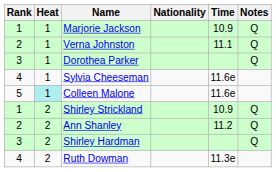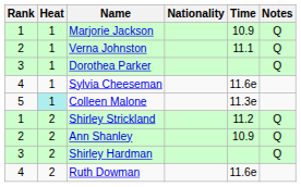 <table class="wikitable sortable" style="text-align:center">
 <tr>
 <th>Rank</th>
 <th>Heat</th>
 <th>Name</th>
 <th>Nationality</th>
 <th>Time</th>
 <th>Notes</th>
 </tr>
 <tr bgcolor=ccffcc>
 <td>1</td>
 <td>1</td>
 <td align=left><a href='#'>Marjorie Jackson</a></td>
 <td align=left></td>
 <td>10.9</td>
 <td>Q</td>
 </tr>
 <tr bgcolor=ccffcc>
 <td>2</td>
 <td>1</td>
 <td align=left><a href='#'>Verna Johnston</a></td>
 <td align=left></td>
 <td>11.1</td>
 <td>Q</td>
 </tr>
 <tr bgcolor=ccffcc>
 <td>3</td>
 <td>1</td>
 <td align=left><a href='#'>Dorothea Parker</a></td>
 <td align=left></td>
 <td></td>
 <td>Q</td>
 </tr>
 <tr>
 <td>4</td>
 <td>1</td>
 <td align=left><a href='#'>Sylvia Cheeseman</a></td>
 <td align=left></td>
 <td>11.6e</td>
 <td></td>
 </tr>
 <tr>
 <td>5</td>
 <td style="background: paleturquoise;">1</td>
 <td align=left><a href='#'>Colleen Malone</a></td>
 <td align=left></td>
-<td>11.6e</td>
+<td>11.3e</td>
 <td></td>
 </tr>
 <tr bgcolor=ccffcc>
 <td>1</td>
 <td>2</td>
 <td align=left><a href='#'>Shirley Strickland</a></td>
 <td align=left></td>
-<td>10.9</td>
+<td>11.2</td>
 <td>Q</td>
 </tr>
 <tr bgcolor=ccffcc>
 <td>2</td>
 <td>2</td>
 <td align=left><a href='#'>Ann Shanley</a></td>
 <td align=left></td>
-<td>11.2</td>
+<td>10.9</td>
 <td>Q</td>
 </tr>
 <tr bgcolor=ccffcc>
 <td>3</td>
 <td>2</td>
 <td align=left><a href='#'>Shirley Hardman</a></td>
 <td align=left></td>
 <td></td>
 <td>Q</td>
 </tr>
 <tr>
 <td>4</td>
 <td>2</td>
 <td align=left><a href='#'>Ruth Dowman</a></td>
 <td align=left></td>
-<td>11.3e</td>
+<td>11.6e</td>
 <td></td>
 </tr>
 </table>
